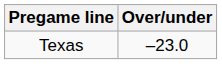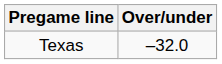 <table class="wikitable" style="margin-right: auto; margin-right: auto; border: none;">
 <tr align="center">
 <th style=>Pregame line</th>
 <th style=>Over/under</th>
 </tr>
 <tr align="center">
 <td>Texas</td>
-<td>–23.0</td>
+<td>–32.0</td>
 </tr>
 </table>
